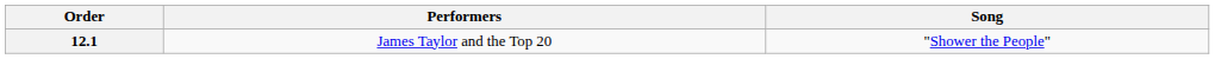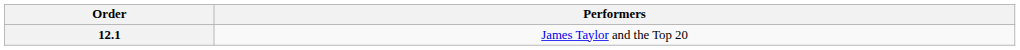 <table class="wikitable" style="text-align:center; width:100%">
 <tr>
 <th>Order</th>
 <th>Performers</th>
-<th>Song</th>
 </tr>
 <tr>
 <th>12.1</th>
 <td><a href='#'>James Taylor</a> and the Top 20</td>
-<td>"<a href='#'>Shower the People</a>"</td>
 </tr>
 </table>
